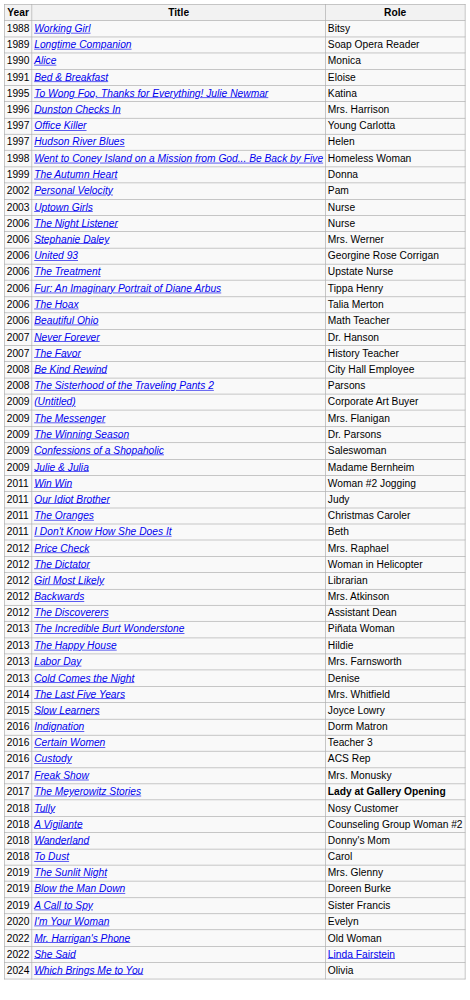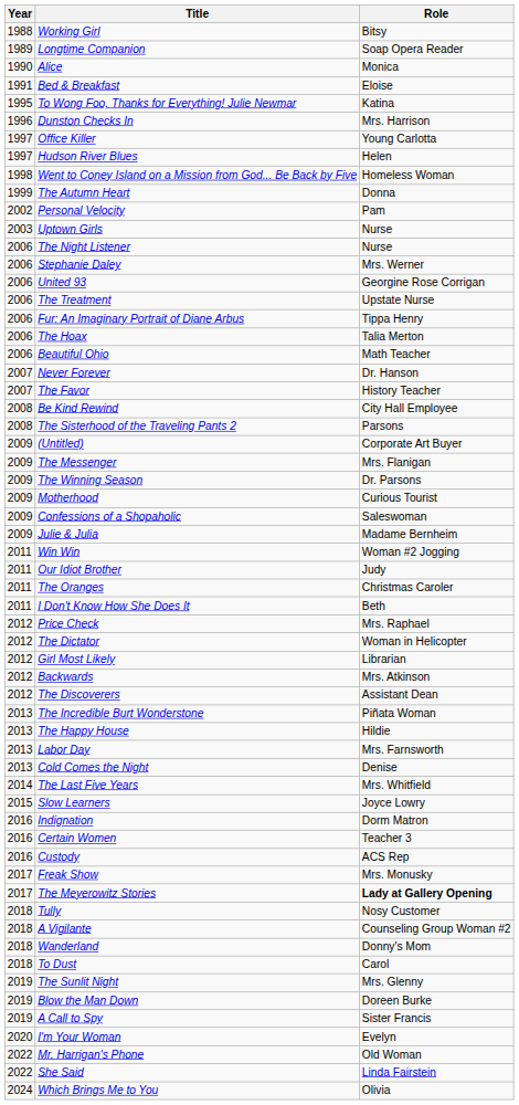 <table class="wikitable sortable">
 <tr>
 <th>Year</th>
 <th>Title</th>
 <th>Role</th>
 </tr>
 <tr>
 <td>1988</td>
 <td><em><a href='#'>Working Girl</a></em></td>
 <td>Bitsy</td>
 </tr>
 <tr>
 <td>1989</td>
 <td><em><a href='#'>Longtime Companion</a></em></td>
 <td>Soap Opera Reader</td>
 </tr>
 <tr>
 <td>1990</td>
 <td><em><a href='#'>Alice</a></em></td>
 <td>Monica</td>
 </tr>
 <tr>
 <td>1991</td>
 <td><em><a href='#'>Bed & Breakfast</a></em></td>
 <td>Eloise</td>
 </tr>
 <tr>
 <td>1995</td>
 <td><em><a href='#'>To Wong Foo, Thanks for Everything! Julie Newmar</a></em></td>
 <td>Katina</td>
 </tr>
 <tr>
 <td>1996</td>
 <td><em><a href='#'>Dunston Checks In</a></em></td>
 <td>Mrs. Harrison</td>
 </tr>
 <tr>
 <td>1997</td>
 <td><em><a href='#'>Office Killer</a></em></td>
 <td>Young Carlotta</td>
 </tr>
 <tr>
 <td>1997</td>
 <td><em><a href='#'>Hudson River Blues</a></em></td>
 <td>Helen</td>
 </tr>
 <tr>
 <td>1998</td>
 <td><em><a href='#'>Went to Coney Island on a Mission from God... Be Back by Five</a></em></td>
 <td>Homeless Woman</td>
 </tr>
 <tr>
 <td>1999</td>
 <td><em><a href='#'>The Autumn Heart</a></em></td>
 <td>Donna</td>
 </tr>
 <tr>
 <td>2002</td>
 <td><em><a href='#'>Personal Velocity</a></em></td>
 <td>Pam</td>
 </tr>
 <tr>
 <td>2003</td>
 <td><em><a href='#'>Uptown Girls</a></em></td>
 <td>Nurse</td>
 </tr>
 <tr>
 <td>2006</td>
 <td><em><a href='#'>The Night Listener</a></em></td>
 <td>Nurse</td>
 </tr>
 <tr>
 <td>2006</td>
 <td><em><a href='#'>Stephanie Daley</a></em></td>
 <td>Mrs. Werner</td>
 </tr>
 <tr>
 <td>2006</td>
 <td><em><a href='#'>United 93</a></em></td>
 <td>Georgine Rose Corrigan</td>
 </tr>
 <tr>
 <td>2006</td>
 <td><em><a href='#'>The Treatment</a></em></td>
 <td>Upstate Nurse</td>
 </tr>
 <tr>
 <td>2006</td>
 <td><em><a href='#'>Fur: An Imaginary Portrait of Diane Arbus</a></em></td>
 <td>Tippa Henry</td>
 </tr>
 <tr>
 <td>2006</td>
 <td><em><a href='#'>The Hoax</a></em></td>
 <td>Talia Merton</td>
 </tr>
 <tr>
 <td>2006</td>
 <td><em><a href='#'>Beautiful Ohio</a></em></td>
 <td>Math Teacher</td>
 </tr>
 <tr>
 <td>2007</td>
 <td><em><a href='#'>Never Forever</a></em></td>
 <td>Dr. Hanson</td>
 </tr>
 <tr>
 <td>2007</td>
 <td><em><a href='#'>The Favor</a></em></td>
 <td>History Teacher</td>
 </tr>
 <tr>
 <td>2008</td>
 <td><em><a href='#'>Be Kind Rewind</a></em></td>
 <td>City Hall Employee</td>
 </tr>
 <tr>
 <td>2008</td>
 <td><em><a href='#'>The Sisterhood of the Traveling Pants 2</a></em></td>
 <td>Parsons</td>
 </tr>
 <tr>
 <td>2009</td>
 <td><em><a href='#'>(Untitled)</a></em></td>
 <td>Corporate Art Buyer</td>
 </tr>
 <tr>
 <td>2009</td>
 <td><em><a href='#'>The Messenger</a></em></td>
 <td>Mrs. Flanigan</td>
 </tr>
 <tr>
 <td>2009</td>
 <td><em><a href='#'>The Winning Season</a></em></td>
 <td>Dr. Parsons</td>
+</tr>
+<tr>
+<td>2009</td>
+<td><em><a href='#'>Motherhood</a></em></td>
+<td>Curious Tourist</td>
 </tr>
 <tr>
 <td>2009</td>
 <td><em><a href='#'>Confessions of a Shopaholic</a></em></td>
 <td>Saleswoman</td>
 </tr>
 <tr>
 <td>2009</td>
 <td><em><a href='#'>Julie & Julia</a></em></td>
 <td>Madame Bernheim</td>
 </tr>
 <tr>
 <td>2011</td>
 <td><em><a href='#'>Win Win</a></em></td>
 <td>Woman #2 Jogging</td>
 </tr>
 <tr>
 <td>2011</td>
 <td><em><a href='#'>Our Idiot Brother</a></em></td>
 <td>Judy</td>
 </tr>
 <tr>
 <td>2011</td>
 <td><em><a href='#'>The Oranges</a></em></td>
 <td>Christmas Caroler</td>
 </tr>
 <tr>
 <td>2011</td>
 <td><em><a href='#'>I Don't Know How She Does It</a></em></td>
 <td>Beth</td>
 </tr>
 <tr>
 <td>2012</td>
 <td><em><a href='#'>Price Check</a></em></td>
 <td>Mrs. Raphael</td>
 </tr>
 <tr>
 <td>2012</td>
 <td><em><a href='#'>The Dictator</a></em></td>
 <td>Woman in Helicopter</td>
 </tr>
 <tr>
 <td>2012</td>
 <td><em><a href='#'>Girl Most Likely</a></em></td>
 <td>Librarian</td>
 </tr>
 <tr>
 <td>2012</td>
 <td><em><a href='#'>Backwards</a></em></td>
 <td>Mrs. Atkinson</td>
 </tr>
 <tr>
 <td>2012</td>
 <td><em><a href='#'>The Discoverers</a></em></td>
 <td>Assistant Dean</td>
 </tr>
 <tr>
 <td>2013</td>
 <td><em><a href='#'>The Incredible Burt Wonderstone</a></em></td>
 <td>Piñata Woman</td>
 </tr>
 <tr>
 <td>2013</td>
 <td><em><a href='#'>The Happy House</a></em></td>
 <td>Hildie</td>
 </tr>
 <tr>
 <td>2013</td>
 <td><em><a href='#'>Labor Day</a></em></td>
 <td>Mrs. Farnsworth</td>
 </tr>
 <tr>
 <td>2013</td>
 <td><em><a href='#'>Cold Comes the Night</a></em></td>
 <td>Denise</td>
 </tr>
 <tr>
 <td>2014</td>
 <td><em><a href='#'>The Last Five Years</a></em></td>
 <td>Mrs. Whitfield</td>
 </tr>
 <tr>
 <td>2015</td>
 <td><em><a href='#'>Slow Learners</a></em></td>
 <td>Joyce Lowry</td>
 </tr>
 <tr>
 <td>2016</td>
 <td><em><a href='#'>Indignation</a></em></td>
 <td>Dorm Matron</td>
 </tr>
 <tr>
 <td>2016</td>
 <td><em><a href='#'>Certain Women</a></em></td>
 <td>Teacher 3</td>
 </tr>
 <tr>
 <td>2016</td>
 <td><em><a href='#'>Custody</a></em></td>
 <td>ACS Rep</td>
 </tr>
 <tr>
 <td>2017</td>
 <td><em><a href='#'>Freak Show</a></em></td>
 <td>Mrs. Monusky</td>
 </tr>
 <tr>
 <td>2017</td>
 <td><em><a href='#'>The Meyerowitz Stories</a></em></td>
 <td><strong>Lady at Gallery Opening</strong></td>
 </tr>
 <tr>
 <td>2018</td>
 <td><em><a href='#'>Tully</a></em></td>
 <td>Nosy Customer</td>
 </tr>
 <tr>
 <td>2018</td>
 <td><em><a href='#'>A Vigilante</a></em></td>
 <td>Counseling Group Woman #2</td>
 </tr>
 <tr>
 <td>2018</td>
 <td><em><a href='#'>Wanderland</a></em></td>
 <td>Donny's Mom</td>
 </tr>
 <tr>
 <td>2018</td>
 <td><em><a href='#'>To Dust</a></em></td>
 <td>Carol</td>
 </tr>
 <tr>
 <td>2019</td>
 <td><em><a href='#'>The Sunlit Night</a></em></td>
 <td>Mrs. Glenny</td>
 </tr>
 <tr>
 <td>2019</td>
 <td><em><a href='#'>Blow the Man Down</a></em></td>
 <td>Doreen Burke</td>
 </tr>
 <tr>
 <td>2019</td>
 <td><em><a href='#'>A Call to Spy</a></em></td>
 <td>Sister Francis</td>
 </tr>
 <tr>
 <td>2020</td>
 <td><em><a href='#'>I'm Your Woman</a></em></td>
 <td>Evelyn</td>
 </tr>
 <tr>
 <td>2022</td>
 <td><em><a href='#'>Mr. Harrigan's Phone</a></em></td>
 <td>Old Woman</td>
 </tr>
 <tr>
 <td>2022</td>
 <td><em><a href='#'>She Said</a></em></td>
 <td><a href='#'>Linda Fairstein</a></td>
 </tr>
 <tr>
 <td>2024</td>
 <td><em><a href='#'>Which Brings Me to You</a></em></td>
 <td>Olivia</td>
 </tr>
 </table>
